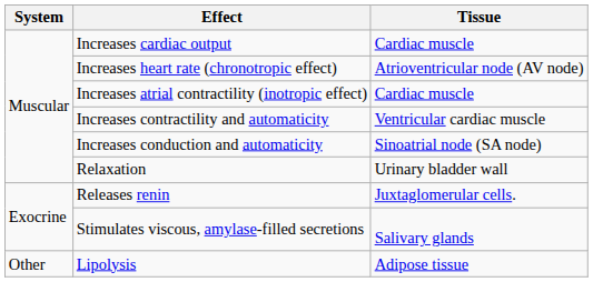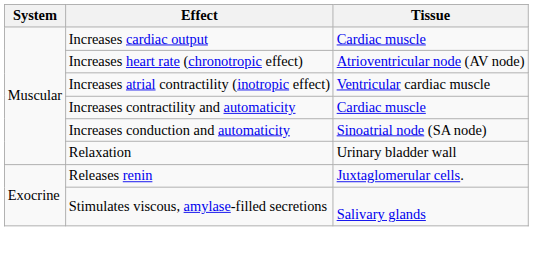 <table class="wikitable">
 <tr>
 <th>System</th>
 <th>Effect</th>
 <th>Tissue</th>
 </tr>
 <tr>
 <td rowspan=6>Muscular</td>
 <td>Increases <a href='#'>cardiac output</a></td>
 <td><a href='#'>Cardiac muscle</a></td>
 </tr>
 <tr>
 <td>Increases <a href='#'>heart rate</a> (<a href='#'>chronotropic</a> effect)</td>
 <td><a href='#'>Atrioventricular node</a> (AV node)</td>
 </tr>
 <tr>
 <td>Increases <a href='#'>atrial</a> contractility (<a href='#'>inotropic</a> effect)</td>
-<td><a href='#'>Cardiac muscle</a></td>
+<td><a href='#'>Ventricular</a> cardiac muscle </td>
 </tr>
 <tr>
 <td>Increases contractility and <a href='#'>automaticity</a></td>
-<td><a href='#'>Ventricular</a> cardiac muscle </td>
+<td><a href='#'>Cardiac muscle</a></td>
 </tr>
 <tr>
 <td>Increases conduction and <a href='#'>automaticity</a></td>
 <td><a href='#'>Sinoatrial node</a> (SA node) </td>
 </tr>
 <tr>
 <td>Relaxation</td>
 <td>Urinary bladder wall</td>
 </tr>
 <tr>
 <td rowspan=2>Exocrine</td>
 <td>Releases <a href='#'>renin</a></td>
 <td><a href='#'>Juxtaglomerular cells</a>.</td>
 </tr>
 <tr>
 <td>Stimulates viscous, <a href='#'>amylase</a>-filled secretions</td>
 <td><br><a href='#'>Salivary glands</a></td>
 </tr>
-<tr>
-<td>Other</td>
-<td><a href='#'>Lipolysis</a></td>
-<td><a href='#'>Adipose tissue</a></td>
-</tr>
 </table>
